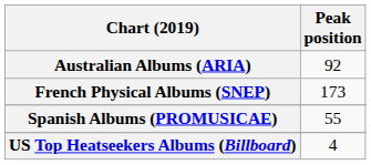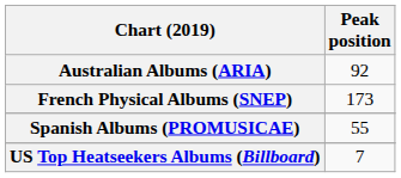 <table class="wikitable sortable plainrowheaders" style="text-align:center">
 <tr>
 <th scope="col">Chart (2019)</th>
 <th scope="col">Peak<br>position</th>
 </tr>
 <tr>
 <th scope="row">Australian Albums (<a href='#'>ARIA</a>)</th>
 <td>92</td>
 </tr>
 <tr>
 <th scope="row">French Physical Albums (<a href='#'>SNEP</a>)</th>
 <td>173</td>
 </tr>
 <tr>
 </tr>
 <tr>
 </tr>
 <tr>
 <th scope="row">Spanish Albums (<a href='#'>PROMUSICAE</a>)</th>
 <td>55</td>
 </tr>
 <tr>
 </tr>
 <tr>
 </tr>
 <tr>
 <th scope="row">US <a href='#'>Top Heatseekers Albums</a> (<em><a href='#'>Billboard</a></em>)</th>
-<td>4</td>
+<td>7</td>
 </tr>
 </table>
